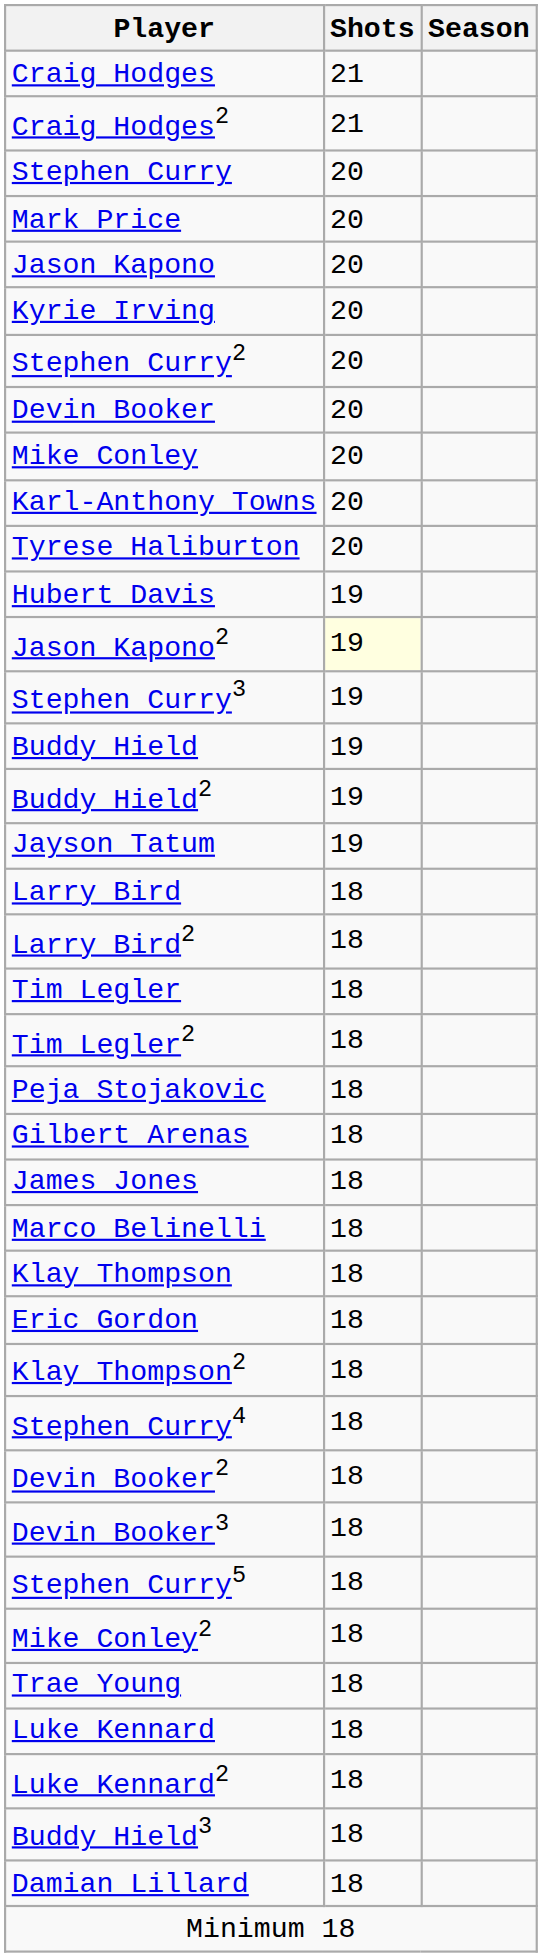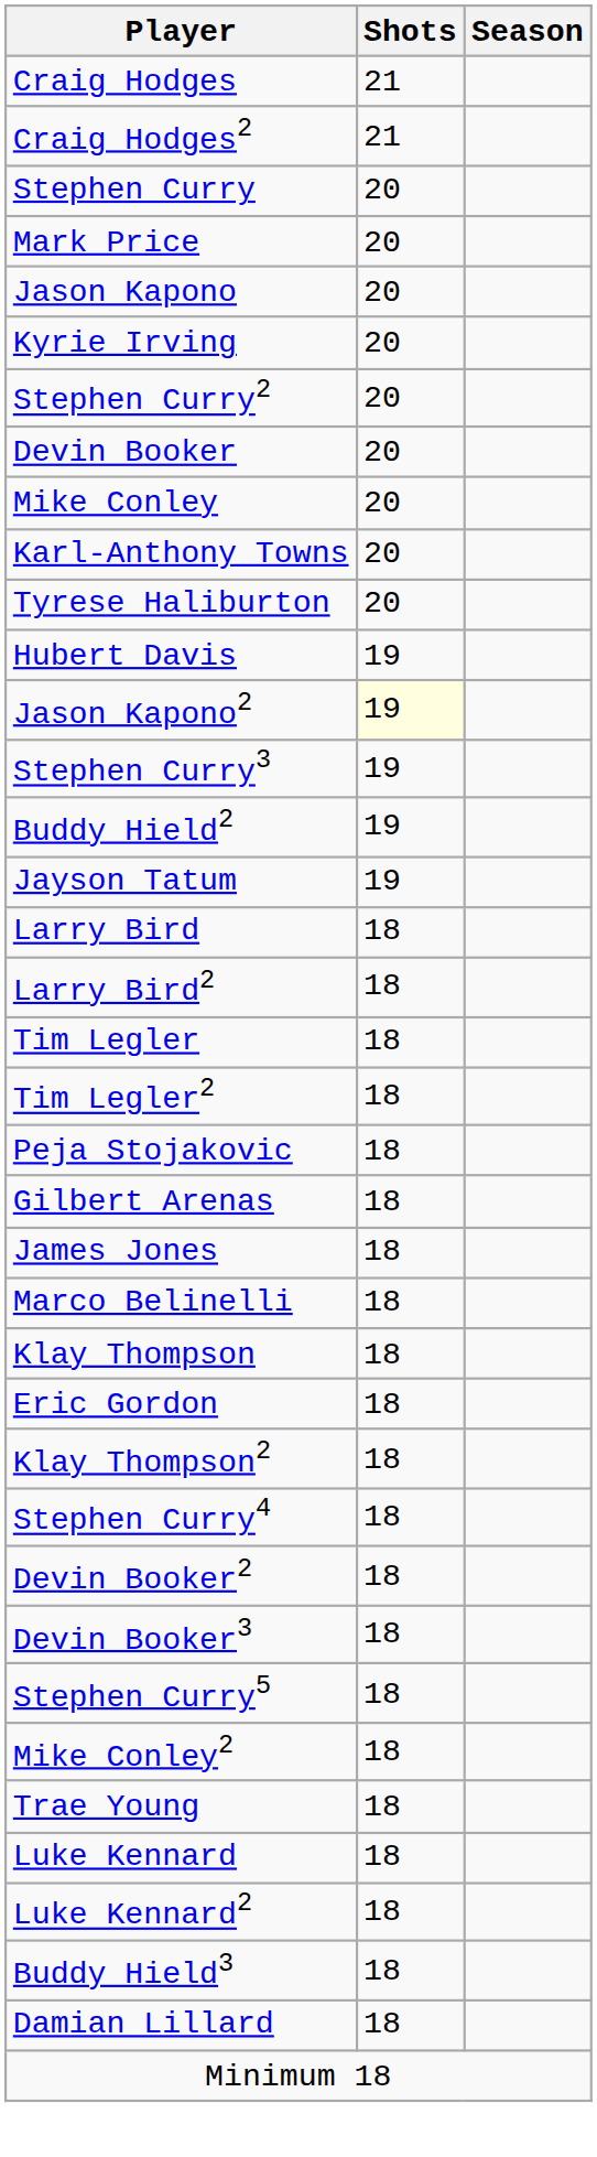 <table class="wikitable">
 <tr>
 <th>Player</th>
 <th>Shots</th>
 <th>Season</th>
 </tr>
 <tr>
 <td><a href='#'>Craig Hodges</a></td>
 <td>21</td>
 <td></td>
 </tr>
 <tr>
 <td><a href='#'>Craig Hodges</a><sup>2</sup></td>
 <td>21</td>
 <td></td>
 </tr>
 <tr>
 <td><a href='#'>Stephen Curry</a></td>
 <td>20</td>
 <td></td>
 </tr>
 <tr>
 <td><a href='#'>Mark Price</a></td>
 <td>20</td>
 <td></td>
 </tr>
 <tr>
 <td><a href='#'>Jason Kapono</a></td>
 <td>20</td>
 <td></td>
 </tr>
 <tr>
 <td><a href='#'>Kyrie Irving</a></td>
 <td>20</td>
 <td></td>
 </tr>
 <tr>
 <td><a href='#'>Stephen Curry</a><sup>2</sup></td>
 <td>20</td>
 <td></td>
 </tr>
 <tr>
 <td><a href='#'>Devin Booker</a></td>
 <td>20</td>
 <td></td>
 </tr>
 <tr>
 <td><a href='#'>Mike Conley</a></td>
 <td>20</td>
 <td></td>
 </tr>
 <tr>
 <td><a href='#'>Karl-Anthony Towns</a></td>
 <td>20</td>
 <td></td>
 </tr>
 <tr>
 <td><a href='#'>Tyrese Haliburton</a></td>
 <td>20</td>
 <td></td>
 </tr>
 <tr>
 <td><a href='#'>Hubert Davis</a></td>
 <td>19</td>
 <td></td>
 </tr>
 <tr>
 <td><a href='#'>Jason Kapono</a><sup>2</sup></td>
 <td style="background: lightyellow;">19</td>
 <td></td>
 </tr>
 <tr>
 <td><a href='#'>Stephen Curry</a><sup>3</sup></td>
 <td>19</td>
 <td></td>
-</tr>
-<tr>
-<td><a href='#'>Buddy Hield</a></td>
-<td>19</td>
-<td><br></td>
 </tr>
 <tr>
 <td><a href='#'>Buddy Hield</a><sup>2</sup></td>
 <td>19</td>
 <td><br></td>
 </tr>
 <tr>
 <td><a href='#'>Jayson Tatum</a></td>
 <td>19</td>
 <td><br></td>
 </tr>
 <tr>
 <td><a href='#'>Larry Bird</a></td>
 <td>18</td>
 <td></td>
 </tr>
 <tr>
 <td><a href='#'>Larry Bird</a><sup>2</sup></td>
 <td>18</td>
 <td></td>
 </tr>
 <tr>
 <td><a href='#'>Tim Legler</a></td>
 <td>18</td>
 <td></td>
 </tr>
 <tr>
 <td><a href='#'>Tim Legler</a><sup>2</sup></td>
 <td>18</td>
 <td></td>
 </tr>
 <tr>
 <td><a href='#'>Peja Stojakovic</a></td>
 <td>18</td>
 <td></td>
 </tr>
 <tr>
 <td><a href='#'>Gilbert Arenas</a></td>
 <td>18</td>
 <td></td>
 </tr>
 <tr>
 <td><a href='#'>James Jones</a></td>
 <td>18</td>
 <td></td>
 </tr>
 <tr>
 <td><a href='#'>Marco Belinelli</a></td>
 <td>18</td>
 <td></td>
 </tr>
 <tr>
 <td><a href='#'>Klay Thompson</a></td>
 <td>18</td>
 <td></td>
 </tr>
 <tr>
 <td><a href='#'>Eric Gordon</a></td>
 <td>18</td>
 <td></td>
 </tr>
 <tr>
 <td><a href='#'>Klay Thompson</a><sup>2</sup></td>
 <td>18</td>
 <td></td>
 </tr>
 <tr>
 <td><a href='#'>Stephen Curry</a><sup>4</sup></td>
 <td>18</td>
 <td></td>
 </tr>
 <tr>
 <td><a href='#'>Devin Booker</a><sup>2</sup></td>
 <td>18</td>
 <td><br></td>
 </tr>
 <tr>
 <td><a href='#'>Devin Booker</a><sup>3</sup></td>
 <td>18</td>
 <td><br></td>
 </tr>
 <tr>
 <td><a href='#'>Stephen Curry</a><sup>5</sup></td>
 <td>18</td>
 <td></td>
 </tr>
 <tr>
 <td><a href='#'>Mike Conley</a><sup>2</sup></td>
 <td>18</td>
 <td></td>
 </tr>
 <tr>
 <td><a href='#'>Trae Young</a></td>
 <td>18</td>
 <td></td>
 </tr>
 <tr>
 <td><a href='#'>Luke Kennard</a></td>
 <td>18</td>
 <td></td>
 </tr>
 <tr>
 <td><a href='#'>Luke Kennard</a><sup>2</sup></td>
 <td>18</td>
 <td></td>
 </tr>
 <tr>
 <td><a href='#'>Buddy Hield</a><sup>3</sup></td>
 <td>18</td>
 <td></td>
 </tr>
 <tr>
 <td><a href='#'>Damian Lillard</a></td>
 <td>18</td>
 <td></td>
 </tr>
 <tr>
 <td colspan=3 style="text-align:center;">Minimum 18</td>
 </tr>
 </table>
